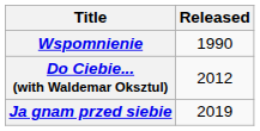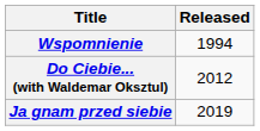 <table class="wikitable" style="text-align:center;">
 <tr>
 <th rowspan="1">Title</th>
 <th rowspan="1">Released</th>
 </tr>
 <tr>
 <th><em><a href='#'>Wspomnienie</a></em></th>
-<td>1990</td>
+<td>1994</td>
 </tr>
 <tr>
 <th><em><a href='#'>Do Ciebie...</a></em><br><small>(with Waldemar Oksztul)</small></th>
 <td>2012</td>
 </tr>
 <tr>
 <th><em><a href='#'>Ja gnam przed siebie</a></em></th>
 <td>2019</td>
 </tr>
 </table>
